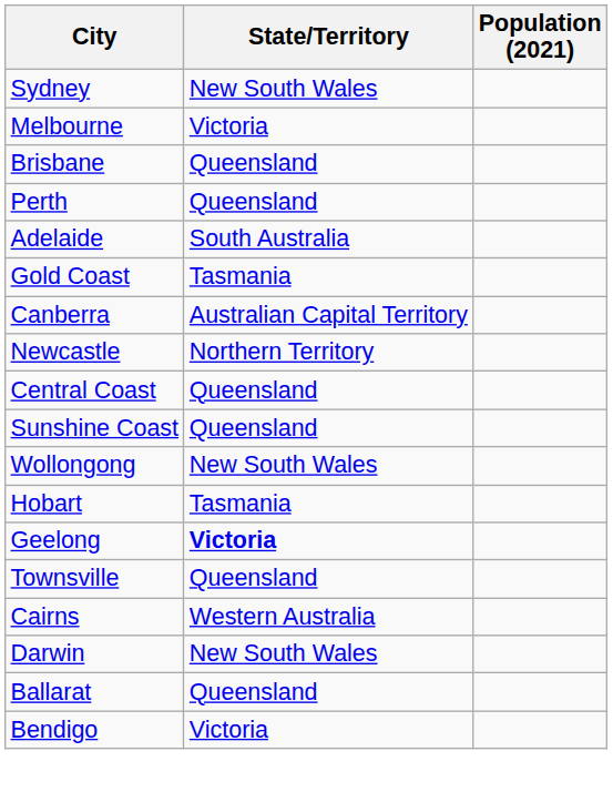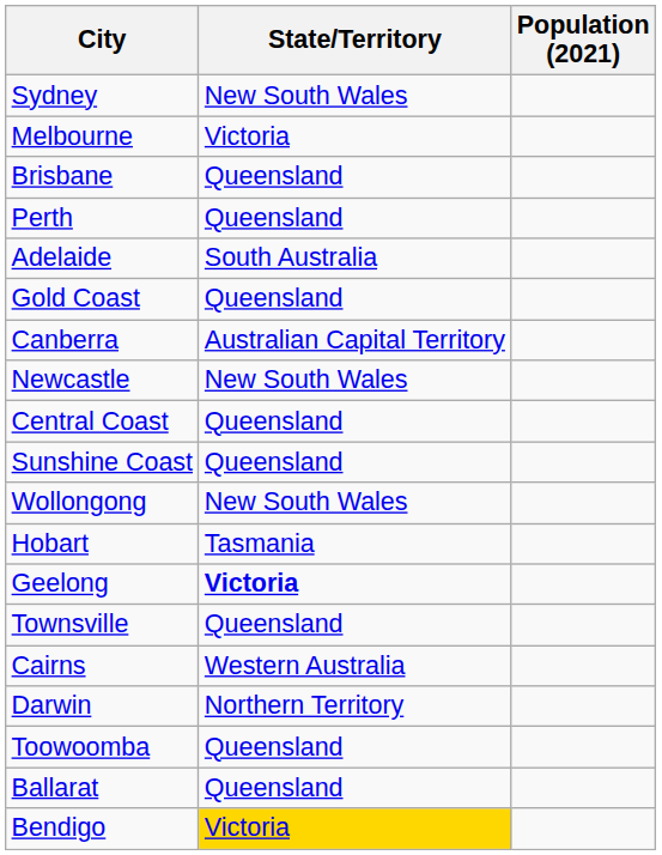 <table class="wikitable sortable sticky-header col3right">
 <tr>
 <th>City</th>
 <th>State/Territory</th>
 <th>Population<br>(2021)</th>
 </tr>
 <tr>
 <td><a href='#'>Sydney</a></td>
 <td><a href='#'>New South Wales</a></td>
 <td></td>
 </tr>
 <tr>
 <td><a href='#'>Melbourne</a></td>
 <td><a href='#'>Victoria</a></td>
 <td></td>
 </tr>
 <tr>
 <td><a href='#'>Brisbane</a></td>
 <td><a href='#'>Queensland</a></td>
 <td></td>
 </tr>
 <tr>
 <td><a href='#'>Perth</a></td>
 <td><a href='#'>Queensland</a></td>
 <td></td>
 </tr>
 <tr>
 <td><a href='#'>Adelaide</a></td>
 <td><a href='#'>South Australia</a></td>
 <td></td>
 </tr>
 <tr>
 <td><a href='#'>Gold Coast</a></td>
-<td><a href='#'>Tasmania</a></td>
+<td><a href='#'>Queensland</a></td>
 <td></td>
 </tr>
 <tr>
 <td><a href='#'>Canberra</a></td>
 <td><a href='#'>Australian Capital Territory</a></td>
 <td></td>
 </tr>
 <tr>
 <td><a href='#'>Newcastle</a></td>
-<td><a href='#'>Northern Territory</a></td>
+<td><a href='#'>New South Wales</a></td>
 <td></td>
 </tr>
 <tr>
 <td><a href='#'>Central Coast</a></td>
 <td><a href='#'>Queensland</a></td>
 <td></td>
 </tr>
 <tr>
 <td><a href='#'>Sunshine Coast</a></td>
 <td><a href='#'>Queensland</a></td>
 <td></td>
 </tr>
 <tr>
 <td><a href='#'>Wollongong</a></td>
 <td><a href='#'>New South Wales</a></td>
 <td></td>
 </tr>
 <tr>
 <td><a href='#'>Hobart</a></td>
 <td><a href='#'>Tasmania</a></td>
 <td></td>
 </tr>
 <tr>
 <td><a href='#'>Geelong</a></td>
 <td><strong><a href='#'>Victoria</a></strong></td>
 <td></td>
 </tr>
 <tr>
 <td><a href='#'>Townsville</a></td>
 <td><a href='#'>Queensland</a></td>
 <td></td>
 </tr>
 <tr>
 <td><a href='#'>Cairns</a></td>
 <td><a href='#'>Western Australia</a></td>
 <td></td>
 </tr>
 <tr>
 <td><a href='#'>Darwin</a></td>
-<td><a href='#'>New South Wales</a></td>
+<td><a href='#'>Northern Territory</a></td>
+<td></td>
+</tr>
+<tr>
+<td><a href='#'>Toowoomba</a></td>
+<td><a href='#'>Queensland</a></td>
 <td></td>
 </tr>
 <tr>
 <td><a href='#'>Ballarat</a></td>
 <td><a href='#'>Queensland</a></td>
 <td></td>
 </tr>
 <tr>
 <td><a href='#'>Bendigo</a></td>
-<td><a href='#'>Victoria</a></td>
+<td style="background: gold;"><a href='#'>Victoria</a></td>
 <td></td>
 </tr>
 </table>
